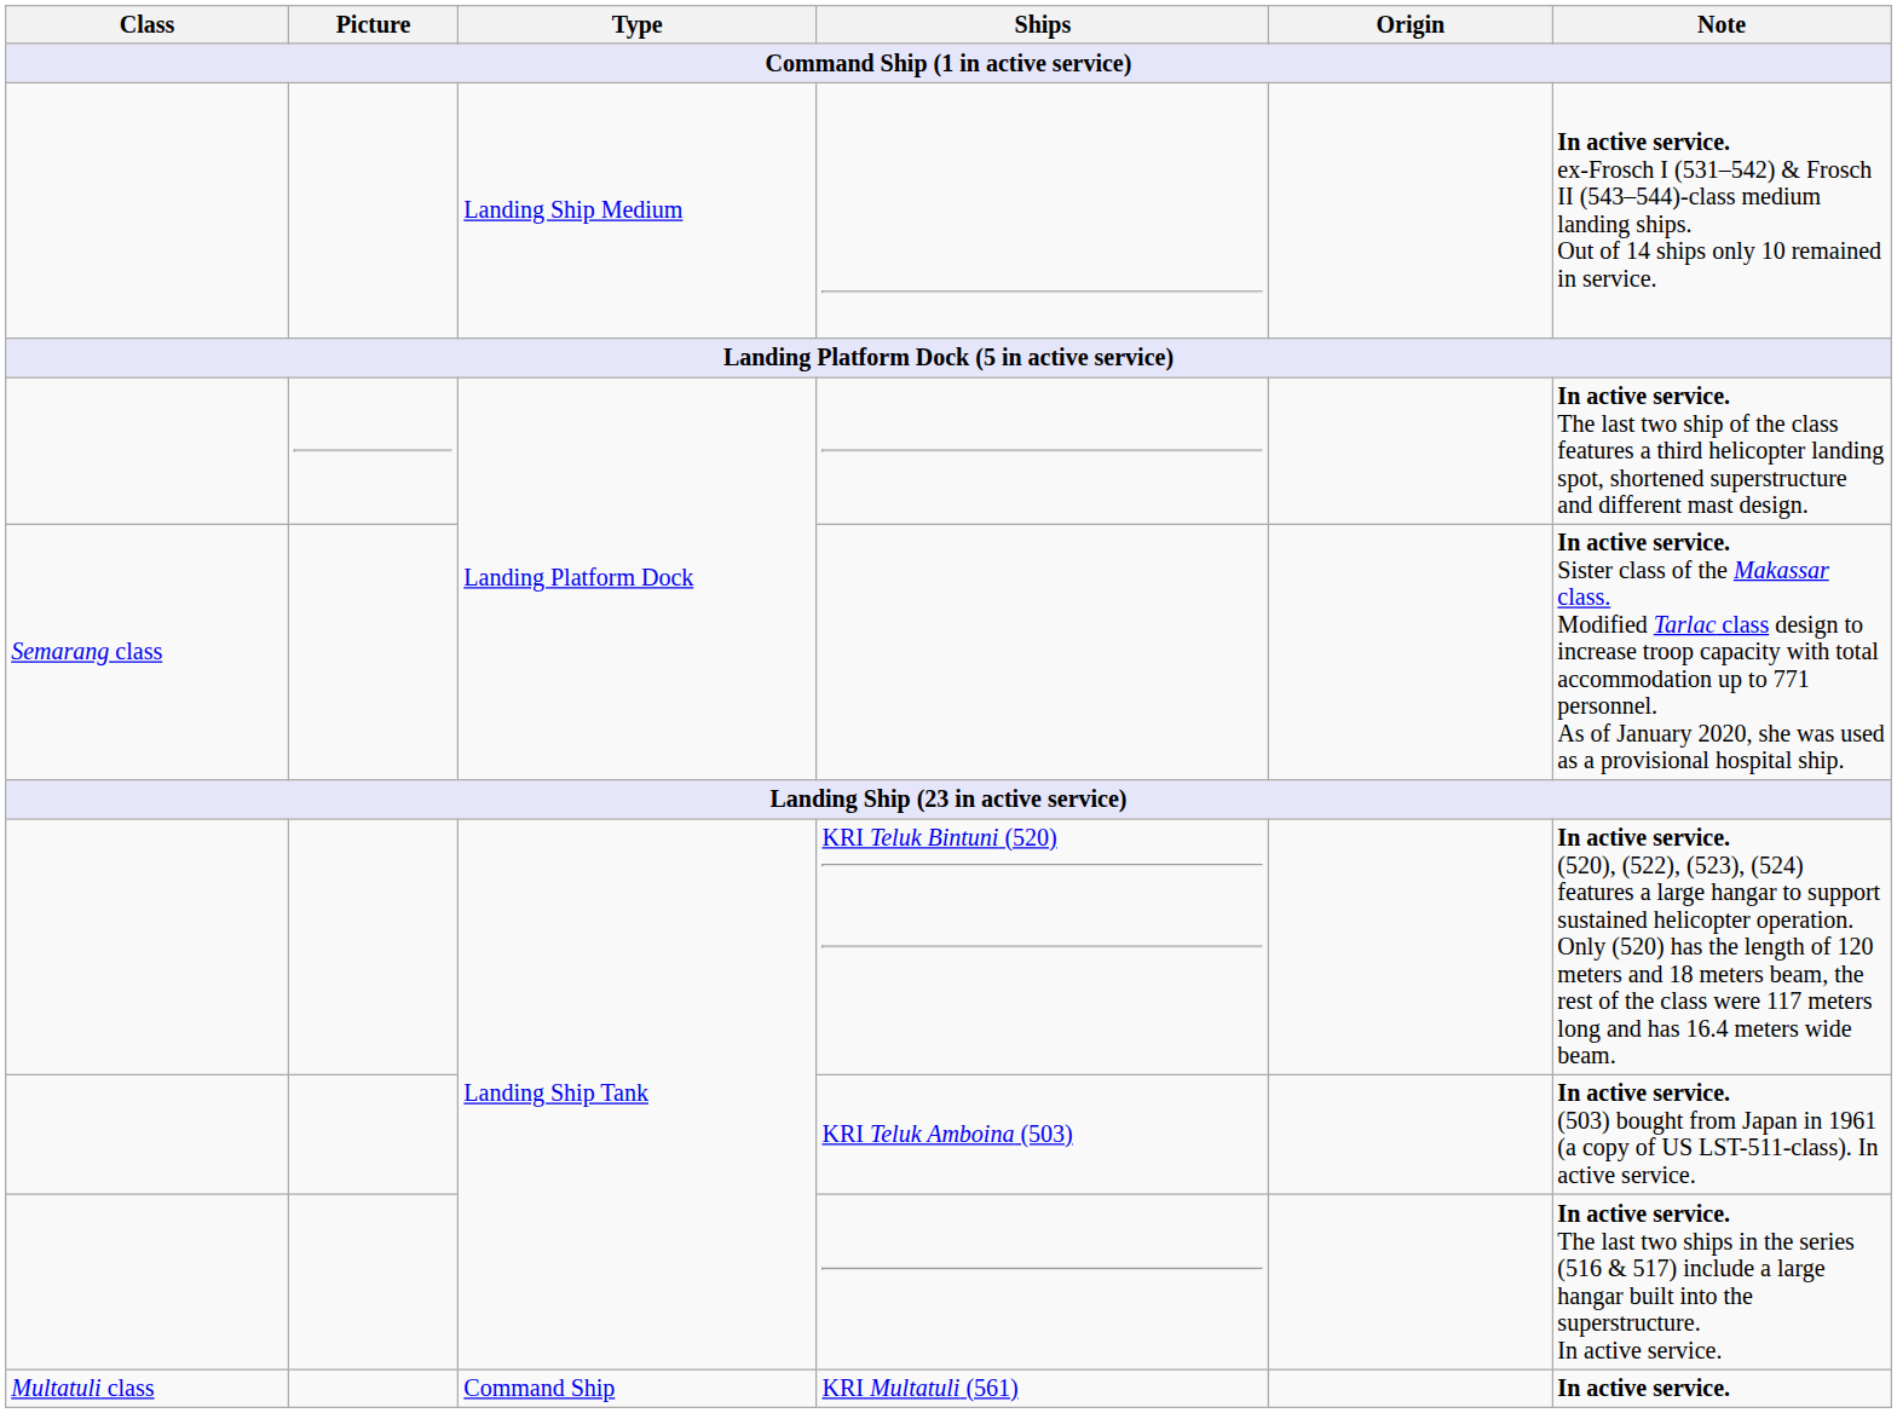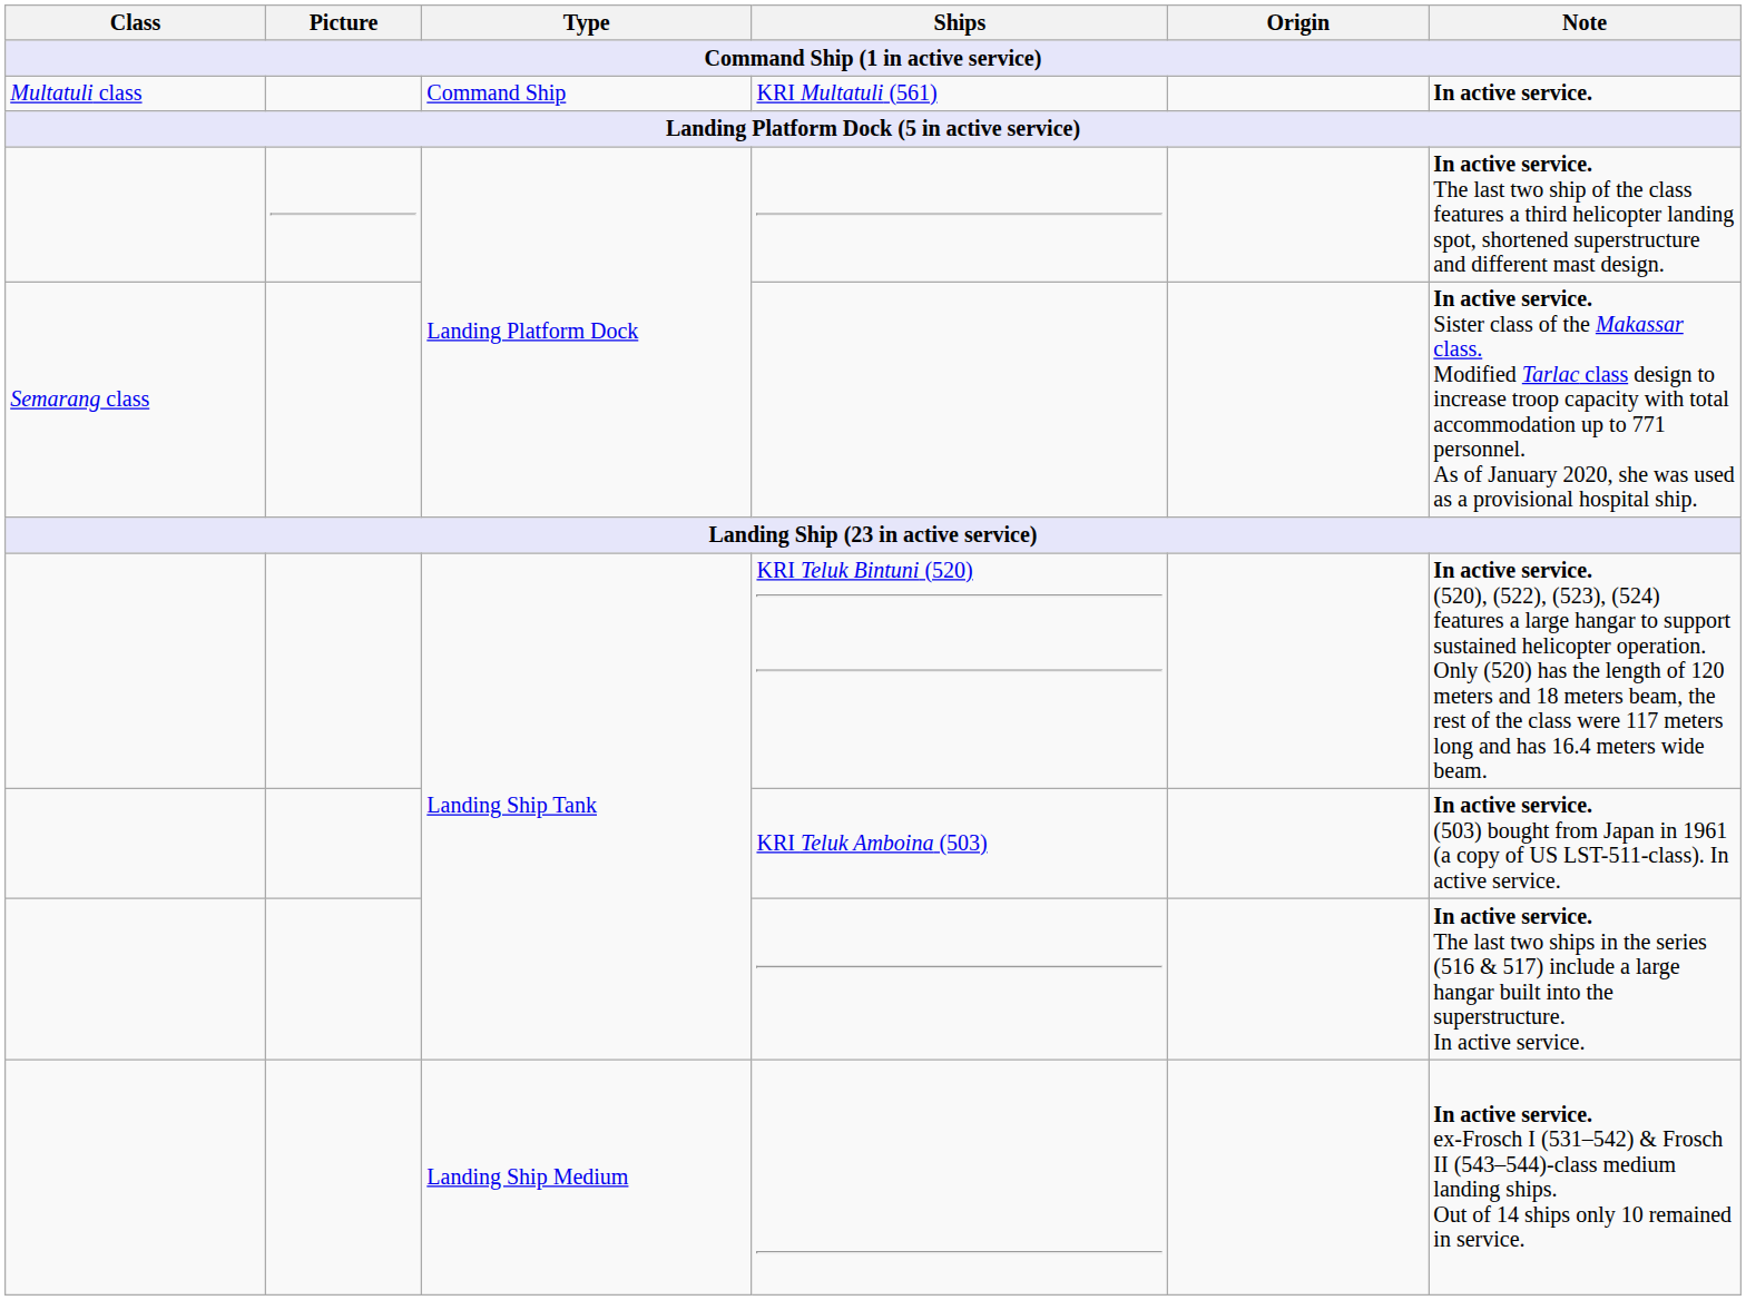 <table class="wikitable ">
 <tr>
 <th style="text-align:centre; width:15%;">Class</th>
 <th style="text-align:centre; width:9%;">Picture</th>
 <th style="text-align:centre; width:19%;">Type</th>
 <th style="text-align:centre; width:24%;">Ships</th>
 <th style="text-align:centre; width:15%;">Origin</th>
 <th style="text-align:centre; width:20%;">Note</th>
 </tr>
 <tr>
 <th colspan="6" style="background: lavender;">Command Ship (1 in active service)</th>
 </tr>
 <tr>
+<td><a href='#'><em>Multatuli</em> class</a></td>
 <td></td>
+<td><a href='#'>Command Ship</a></td>
+<td><a href='#'>KRI <em>Multatuli</em> (561)</a></td>
 <td></td>
-<td><a href='#'>Landing Ship Medium</a></td>
-<td> <br> <br><br><br><br><br><br> <hr><br></td>
-<td></td>
-<td><strong>In active service.</strong><br>ex-Frosch I (531–542) & Frosch II (543–544)-class medium landing ships.<br>Out of 14 ships only 10 remained in service.</td>
+<td><strong>In active service.</strong></td>
 </tr>
 <tr>
 <th colspan="6" style="background: lavender;">Landing Platform Dock (5 in active service)</th>
 </tr>
 <tr>
 <td></td>
 <td><hr></td>
 <td rowspan="2"><a href='#'>Landing Platform Dock</a></td>
 <td> <br><hr><br></td>
 <td><br></td>
 <td><strong>In active service.</strong><br>The last two ship of the class features a third helicopter landing spot, shortened superstructure and different mast design.</td>
 </tr>
 <tr>
 <td><a href='#'><em>Semarang</em> class</a></td>
 <td></td>
 <td></td>
 <td></td>
 <td><strong>In active service.</strong><br>Sister class of the <a href='#'><em>Makassar</em> class.</a><br>Modified <a href='#'><em>Tarlac</em> class</a> design to increase troop capacity with total accommodation up to 771 personnel.<br>As of January 2020, she was used as a provisional hospital ship.</td>
 </tr>
 <tr>
 <th colspan="6" style="background: lavender;">Landing Ship (23 in active service)</th>
 </tr>
 <tr>
 <td></td>
 <td></td>
 <td rowspan="3"><a href='#'>Landing Ship Tank</a></td>
 <td><a href='#'>KRI <em>Teluk Bintuni</em> (520)</a><hr><br><br><hr> <br> <br><br> <br></td>
 <td></td>
 <td><strong>In active service.</strong><br>(520), (522), (523), (524) features a large hangar to support sustained helicopter operation.<br>Only (520) has the length of 120 meters and 18 meters beam, the rest of the class were 117 meters long and has 16.4 meters wide beam.</td>
 </tr>
 <tr>
 <td></td>
 <td></td>
 <td><a href='#'>KRI <em>Teluk Amboina</em> (503)</a></td>
 <td></td>
 <td><strong>In active service.</strong><br>(503) bought from Japan in 1961 (a copy of US LST-511-class). In active service.</td>
 </tr>
 <tr>
 <td></td>
 <td></td>
 <td> <hr> <br></td>
 <td></td>
 <td><strong>In active service.</strong><br>The last two ships in the series (516 & 517) include a large hangar built into the superstructure.<br>In active service.</td>
 </tr>
 <tr>
-<td><a href='#'><em>Multatuli</em> class</a></td>
 <td></td>
-<td><a href='#'>Command Ship</a></td>
-<td><a href='#'>KRI <em>Multatuli</em> (561)</a></td>
 <td></td>
-<td><strong>In active service.</strong></td>
+<td><a href='#'>Landing Ship Medium</a></td>
+<td> <br> <br><br><br><br><br><br> <hr><br></td>
+<td></td>
+<td><strong>In active service.</strong><br>ex-Frosch I (531–542) & Frosch II (543–544)-class medium landing ships.<br>Out of 14 ships only 10 remained in service.</td>
 </tr>
 </table>
